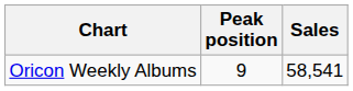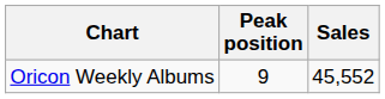 <table class="wikitable">
 <tr>
 <th>Chart</th>
 <th>Peak<br>position</th>
 <th>Sales</th>
 </tr>
 <tr>
 <td><a href='#'>Oricon</a> Weekly Albums</td>
 <td align="center">9</td>
-<td>58,541</td>
+<td>45,552</td>
 </tr>
 </table>
